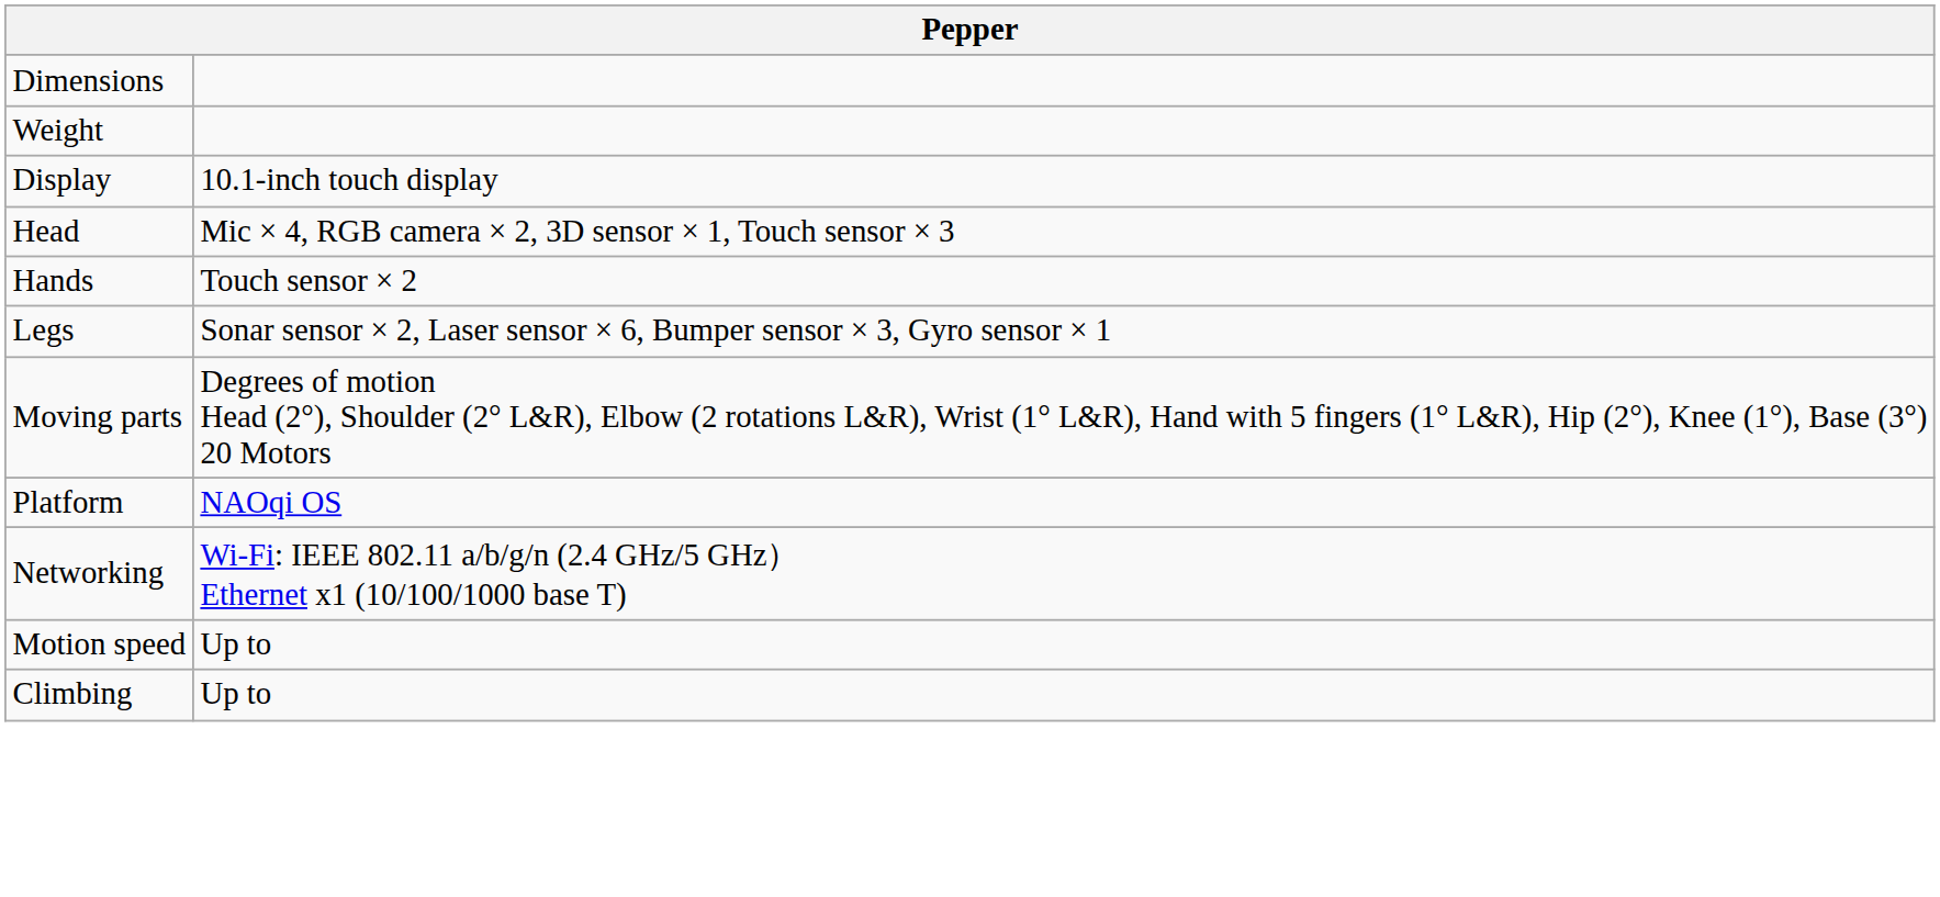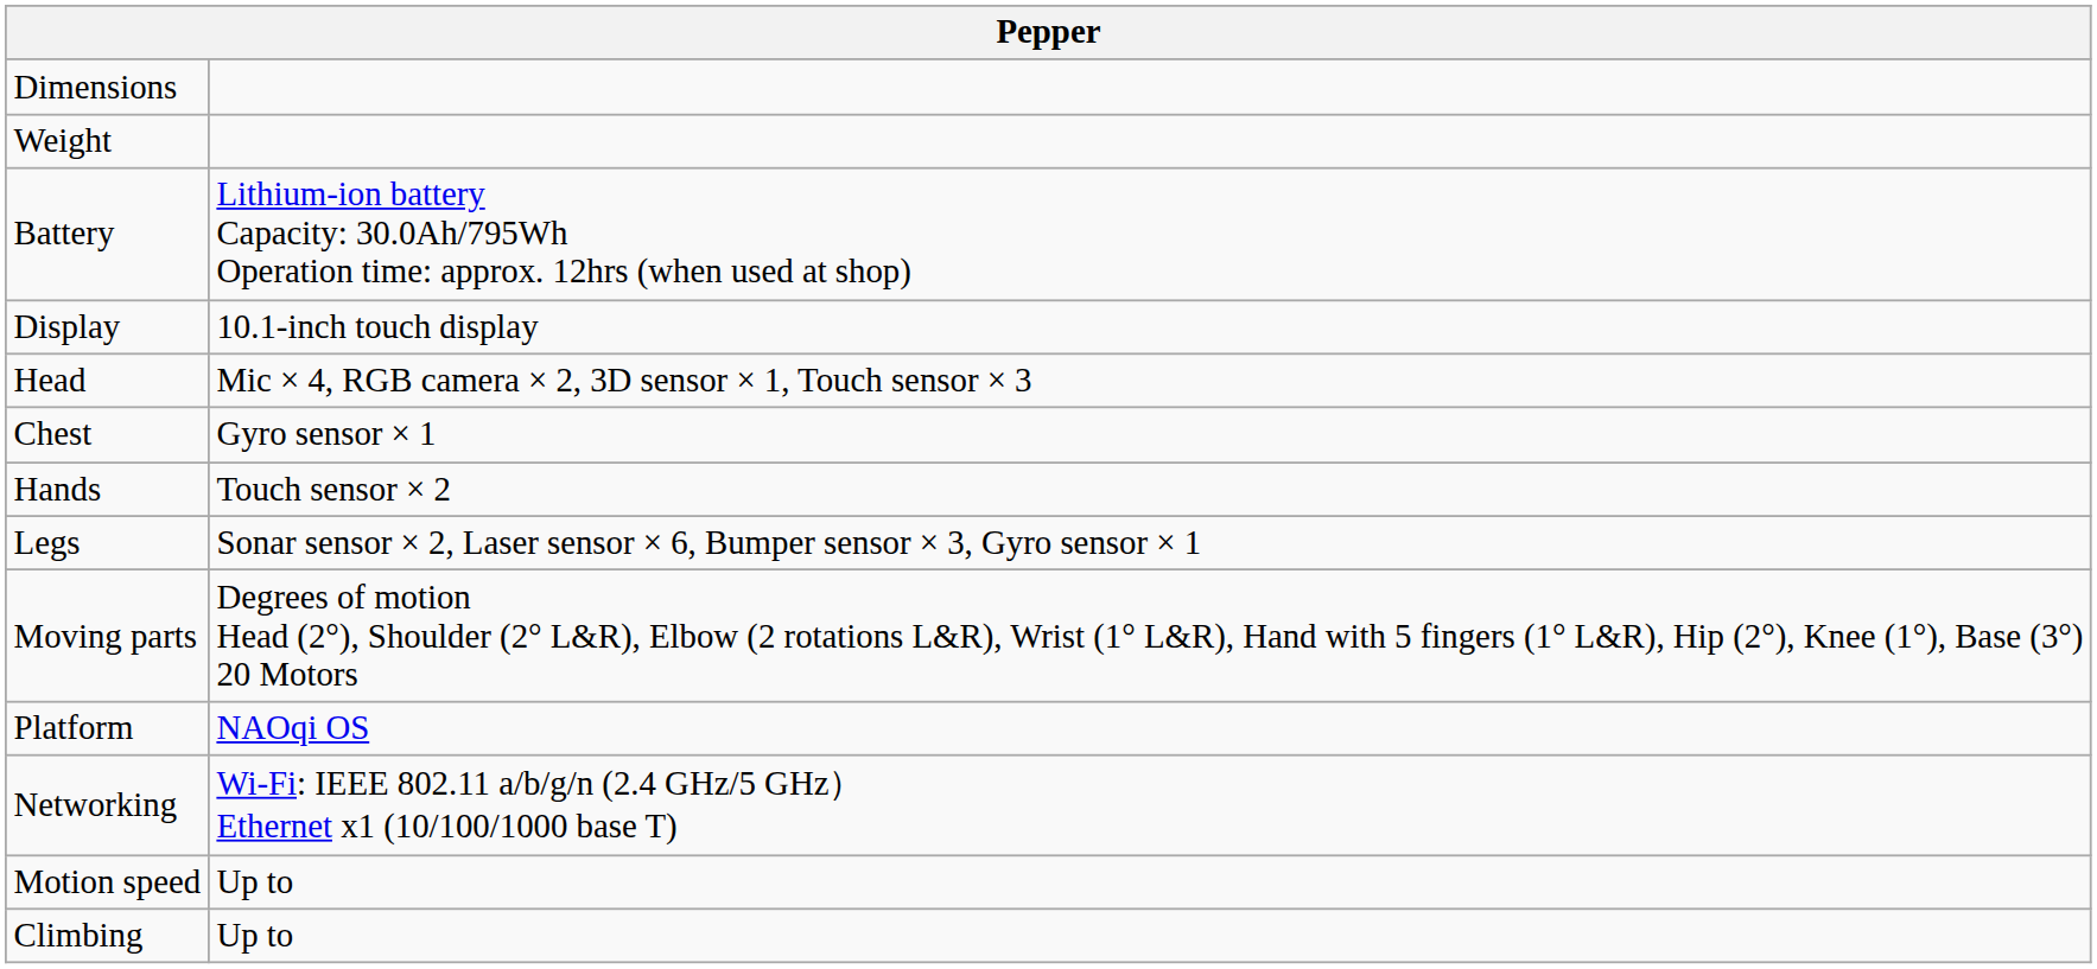 <table class="wikitable">
 <tr>
 <th colspan="2">Pepper</th>
 </tr>
 <tr>
 <td>Dimensions</td>
 <td></td>
 </tr>
 <tr>
 <td>Weight</td>
 <td></td>
 </tr>
 <tr>
+<td>Battery</td>
+<td><a href='#'>Lithium-ion battery</a><br>Capacity: 30.0Ah/795Wh<br>Operation time: approx. 12hrs (when used at shop)</td>
+</tr>
+<tr>
 <td>Display</td>
 <td>10.1-inch touch display</td>
 </tr>
 <tr>
 <td>Head</td>
 <td>Mic × 4, RGB camera × 2, 3D sensor × 1, Touch sensor × 3</td>
+</tr>
+<tr>
+<td>Chest</td>
+<td>Gyro sensor × 1</td>
 </tr>
 <tr>
 <td>Hands</td>
 <td>Touch sensor × 2</td>
 </tr>
 <tr>
 <td>Legs</td>
 <td>Sonar sensor × 2, Laser sensor × 6, Bumper sensor × 3, Gyro sensor × 1</td>
 </tr>
 <tr>
 <td>Moving parts</td>
 <td>Degrees of motion<br>Head (2°), Shoulder (2° L&R), Elbow (2 rotations L&R), Wrist (1° L&R), Hand with 5 fingers (1° L&R), Hip (2°), Knee (1°), Base (3°)<br>20 Motors</td>
 </tr>
 <tr>
 <td>Platform</td>
 <td><a href='#'>NAOqi OS</a></td>
 </tr>
 <tr>
 <td>Networking</td>
 <td><a href='#'>Wi-Fi</a>: IEEE 802.11 a/b/g/n (2.4 GHz/5 GHz）<br><a href='#'>Ethernet</a> x1 (10/100/1000 base T)</td>
 </tr>
 <tr>
 <td>Motion speed</td>
 <td>Up to </td>
 </tr>
 <tr>
 <td>Climbing</td>
 <td>Up to </td>
 </tr>
 </table>
